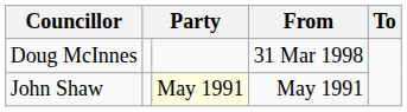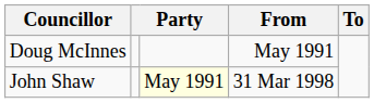 <table class=wikitable>
 <tr>
 <th>Councillor</th>
 <th colspan=2>Party</th>
 <th>From</th>
 <th>To</th>
 </tr>
 <tr>
 <td>Doug McInnes</td>
 <td></td>
 <td></td>
-<td align=right>31 Mar 1998</td>
+<td align=right>May 1991</td>
 </tr>
 <tr>
 <td>John Shaw</td>
 <td></td>
 <td align=right style="background: lightyellow;">May 1991</td>
-<td align=right>May 1991</td>
+<td align=right>31 Mar 1998</td>
 </tr>
 </table>
